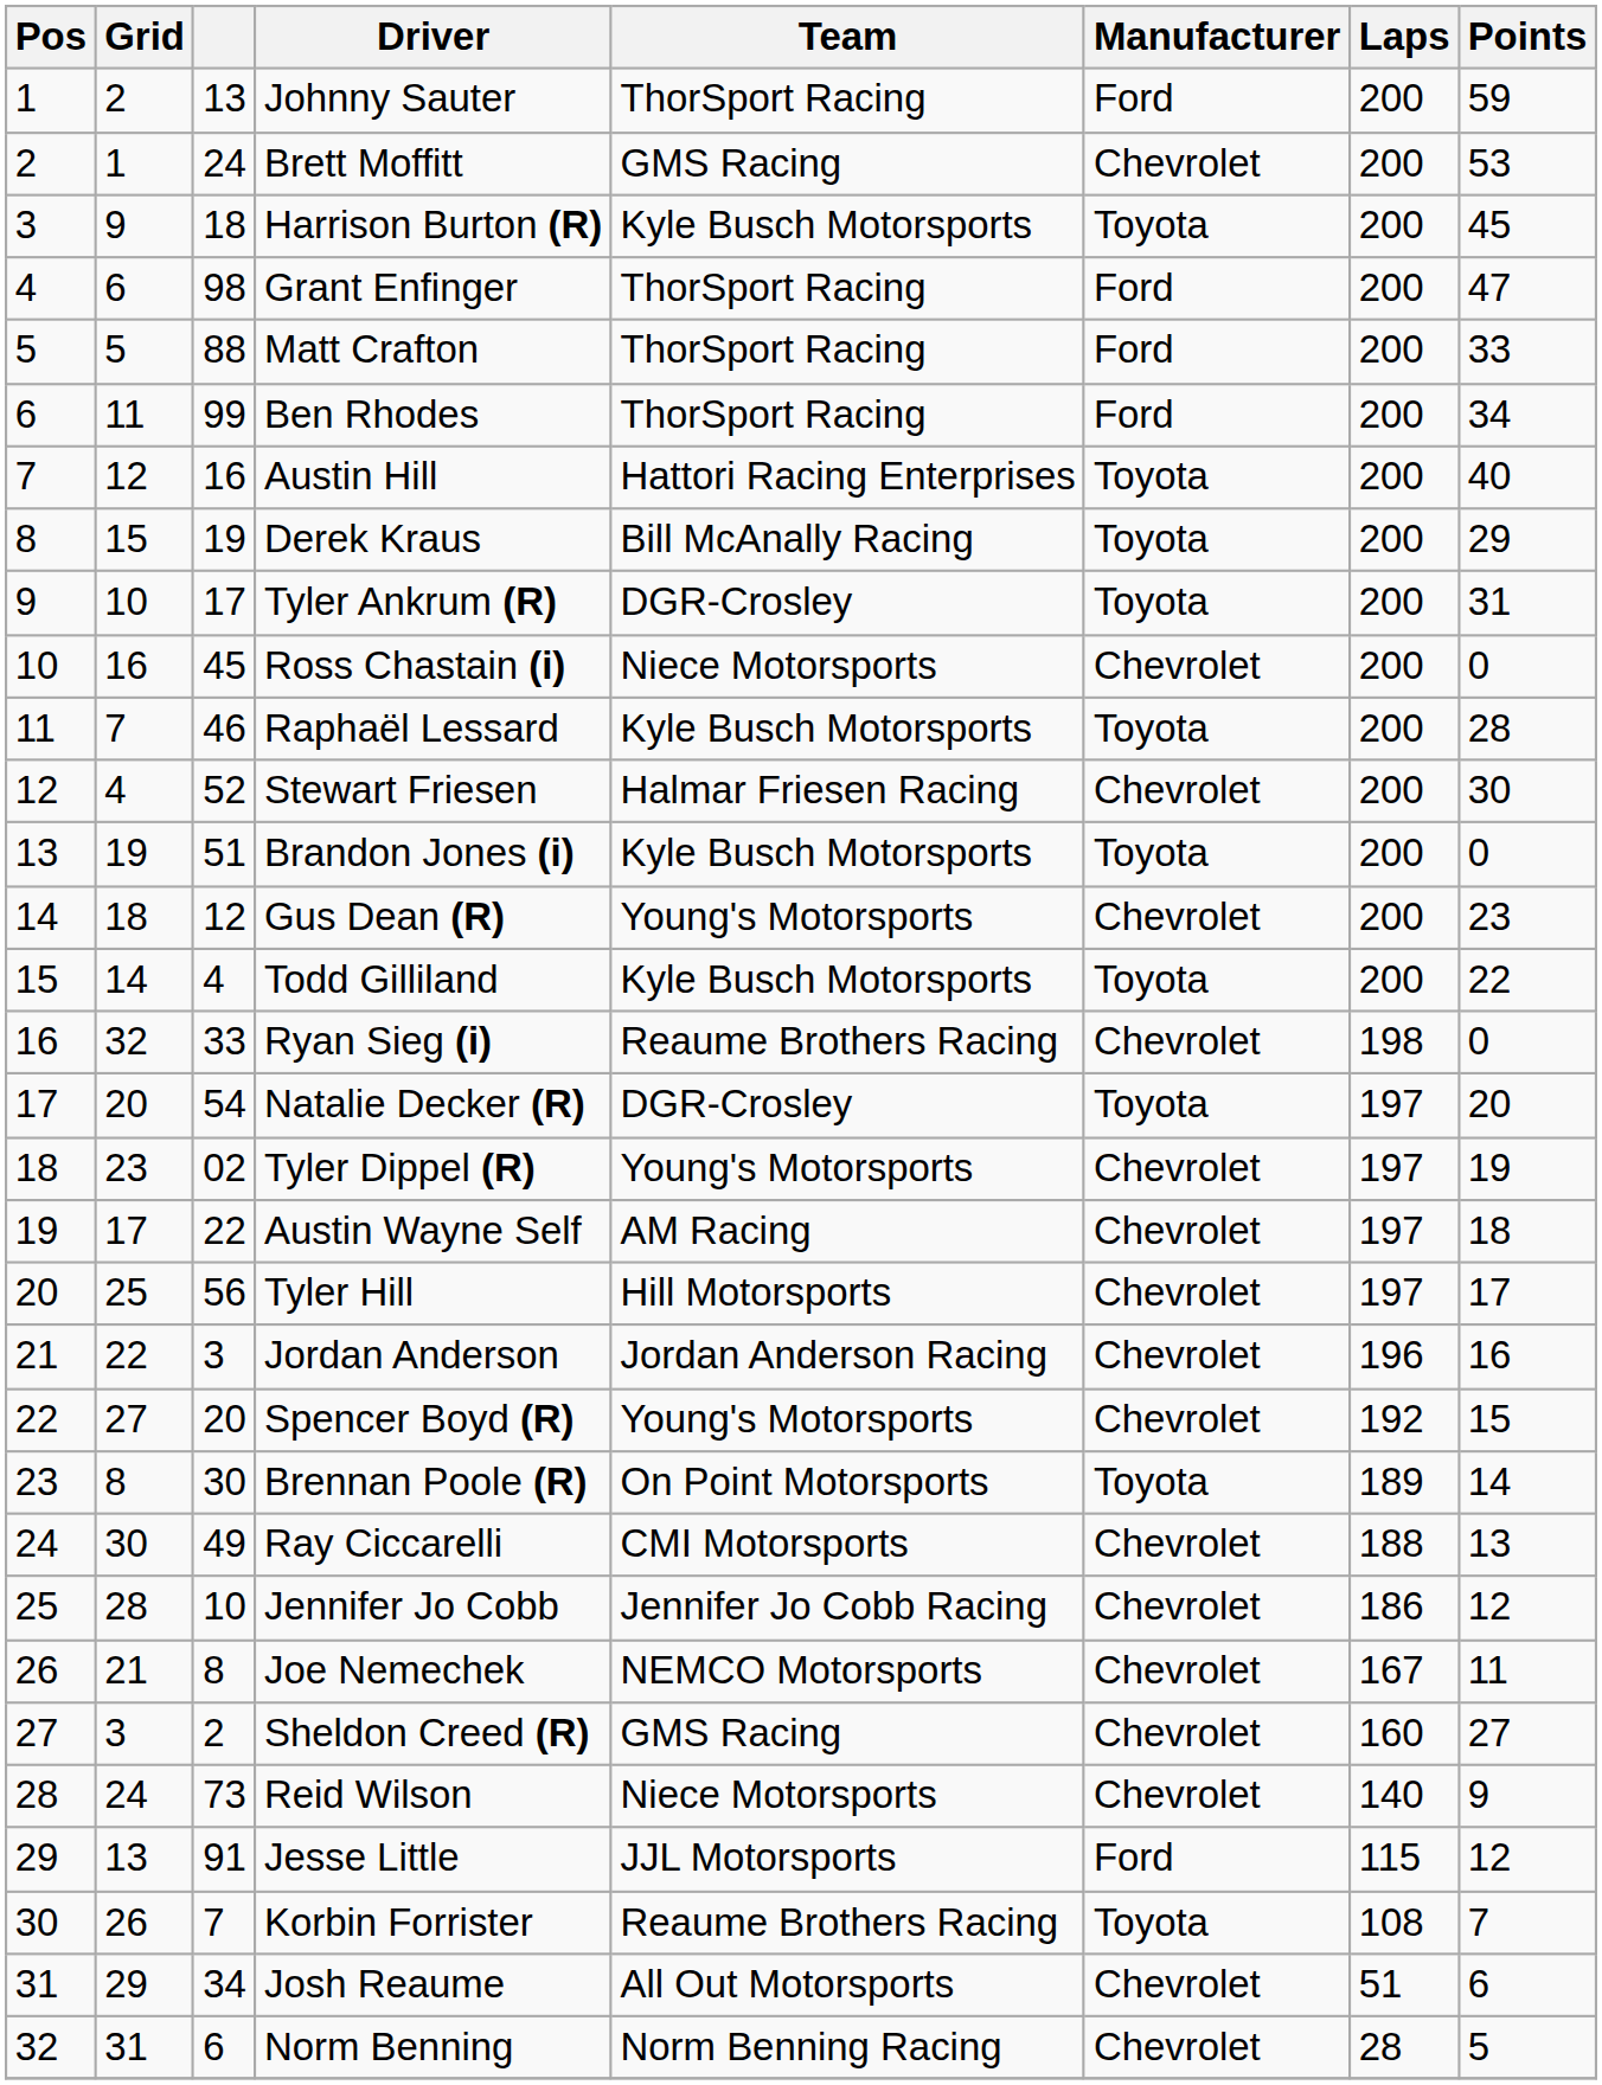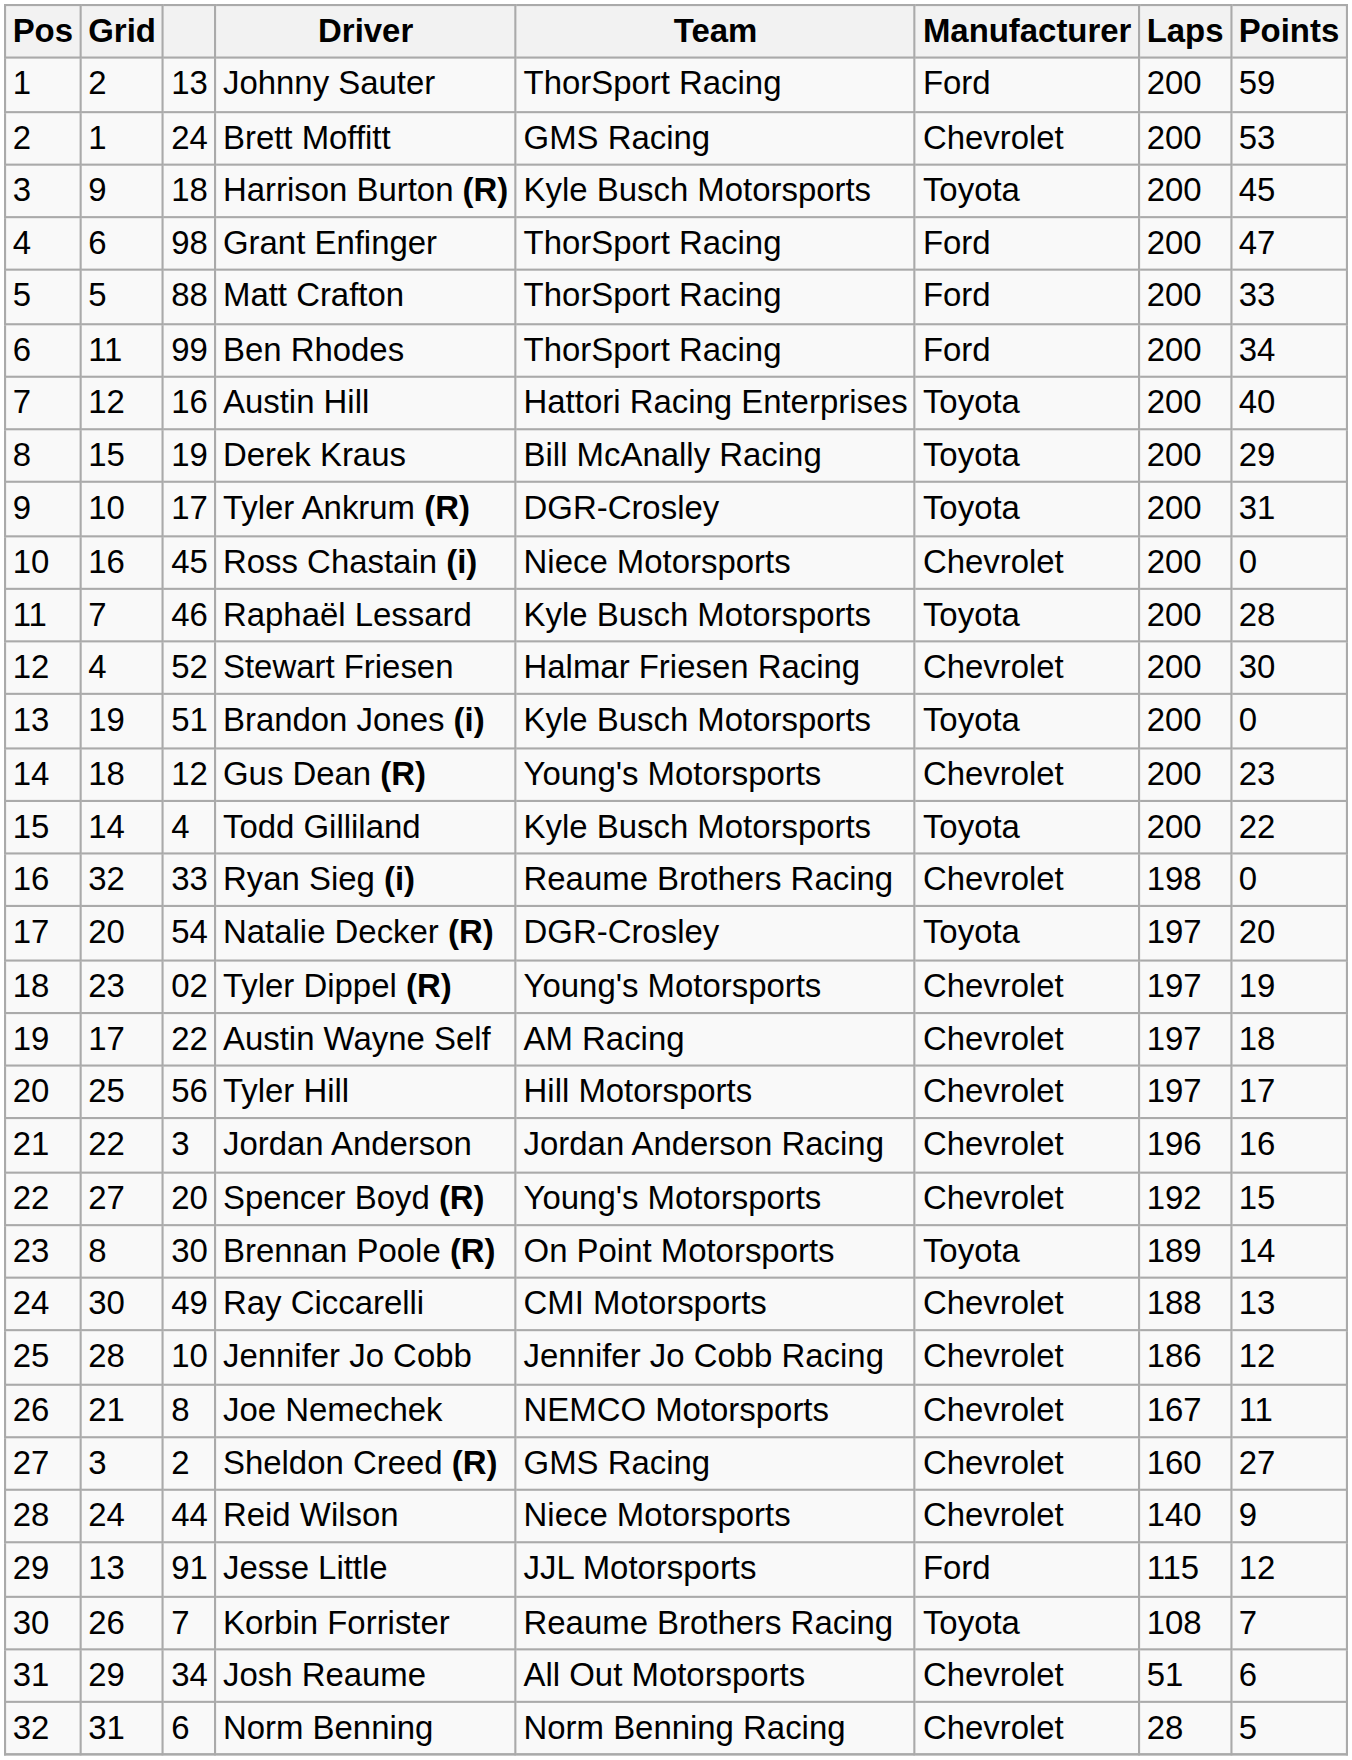 <table class="wikitable" style="font-size:98%">
 <tr>
 <th>Pos</th>
 <th>Grid</th>
 <th></th>
 <th>Driver</th>
 <th>Team</th>
 <th>Manufacturer</th>
 <th>Laps</th>
 <th>Points</th>
 </tr>
 <tr>
 <td>1</td>
 <td>2</td>
 <td>13</td>
 <td>Johnny Sauter</td>
 <td>ThorSport Racing</td>
 <td>Ford</td>
 <td>200</td>
 <td>59</td>
 </tr>
 <tr>
 <td>2</td>
 <td>1</td>
 <td>24</td>
 <td>Brett Moffitt</td>
 <td>GMS Racing</td>
 <td>Chevrolet</td>
 <td>200</td>
 <td>53</td>
 </tr>
 <tr>
 <td>3</td>
 <td>9</td>
 <td>18</td>
 <td>Harrison Burton <strong>(R)</strong></td>
 <td>Kyle Busch Motorsports</td>
 <td>Toyota</td>
 <td>200</td>
 <td>45</td>
 </tr>
 <tr>
 <td>4</td>
 <td>6</td>
 <td>98</td>
 <td>Grant Enfinger</td>
 <td>ThorSport Racing</td>
 <td>Ford</td>
 <td>200</td>
 <td>47</td>
 </tr>
 <tr>
 <td>5</td>
 <td>5</td>
 <td>88</td>
 <td>Matt Crafton</td>
 <td>ThorSport Racing</td>
 <td>Ford</td>
 <td>200</td>
 <td>33</td>
 </tr>
 <tr>
 <td>6</td>
 <td>11</td>
 <td>99</td>
 <td>Ben Rhodes</td>
 <td>ThorSport Racing</td>
 <td>Ford</td>
 <td>200</td>
 <td>34</td>
 </tr>
 <tr>
 <td>7</td>
 <td>12</td>
 <td>16</td>
 <td>Austin Hill</td>
 <td>Hattori Racing Enterprises</td>
 <td>Toyota</td>
 <td>200</td>
 <td>40</td>
 </tr>
 <tr>
 <td>8</td>
 <td>15</td>
 <td>19</td>
 <td>Derek Kraus</td>
 <td>Bill McAnally Racing</td>
 <td>Toyota</td>
 <td>200</td>
 <td>29</td>
 </tr>
 <tr>
 <td>9</td>
 <td>10</td>
 <td>17</td>
 <td>Tyler Ankrum <strong>(R)</strong></td>
 <td>DGR-Crosley</td>
 <td>Toyota</td>
 <td>200</td>
 <td>31</td>
 </tr>
 <tr>
 <td>10</td>
 <td>16</td>
 <td>45</td>
 <td>Ross Chastain <strong>(i)</strong></td>
 <td>Niece Motorsports</td>
 <td>Chevrolet</td>
 <td>200</td>
 <td>0</td>
 </tr>
 <tr>
 <td>11</td>
 <td>7</td>
 <td>46</td>
 <td>Raphaël Lessard</td>
 <td>Kyle Busch Motorsports</td>
 <td>Toyota</td>
 <td>200</td>
 <td>28</td>
 </tr>
 <tr>
 <td>12</td>
 <td>4</td>
 <td>52</td>
 <td>Stewart Friesen</td>
 <td>Halmar Friesen Racing</td>
 <td>Chevrolet</td>
 <td>200</td>
 <td>30</td>
 </tr>
 <tr>
 <td>13</td>
 <td>19</td>
 <td>51</td>
 <td>Brandon Jones <strong>(i)</strong></td>
 <td>Kyle Busch Motorsports</td>
 <td>Toyota</td>
 <td>200</td>
 <td>0</td>
 </tr>
 <tr>
 <td>14</td>
 <td>18</td>
 <td>12</td>
 <td>Gus Dean <strong>(R)</strong></td>
 <td>Young's Motorsports</td>
 <td>Chevrolet</td>
 <td>200</td>
 <td>23</td>
 </tr>
 <tr>
 <td>15</td>
 <td>14</td>
 <td>4</td>
 <td>Todd Gilliland</td>
 <td>Kyle Busch Motorsports</td>
 <td>Toyota</td>
 <td>200</td>
 <td>22</td>
 </tr>
 <tr>
 <td>16</td>
 <td>32</td>
 <td>33</td>
 <td>Ryan Sieg <strong>(i)</strong></td>
 <td>Reaume Brothers Racing</td>
 <td>Chevrolet</td>
 <td>198</td>
 <td>0</td>
 </tr>
 <tr>
 <td>17</td>
 <td>20</td>
 <td>54</td>
 <td>Natalie Decker <strong>(R)</strong></td>
 <td>DGR-Crosley</td>
 <td>Toyota</td>
 <td>197</td>
 <td>20</td>
 </tr>
 <tr>
 <td>18</td>
 <td>23</td>
 <td>02</td>
 <td>Tyler Dippel <strong>(R)</strong></td>
 <td>Young's Motorsports</td>
 <td>Chevrolet</td>
 <td>197</td>
 <td>19</td>
 </tr>
 <tr>
 <td>19</td>
 <td>17</td>
 <td>22</td>
 <td>Austin Wayne Self</td>
 <td>AM Racing</td>
 <td>Chevrolet</td>
 <td>197</td>
 <td>18</td>
 </tr>
 <tr>
 <td>20</td>
 <td>25</td>
 <td>56</td>
 <td>Tyler Hill</td>
 <td>Hill Motorsports</td>
 <td>Chevrolet</td>
 <td>197</td>
 <td>17</td>
 </tr>
 <tr>
 <td>21</td>
 <td>22</td>
 <td>3</td>
 <td>Jordan Anderson</td>
 <td>Jordan Anderson Racing</td>
 <td>Chevrolet</td>
 <td>196</td>
 <td>16</td>
 </tr>
 <tr>
 <td>22</td>
 <td>27</td>
 <td>20</td>
 <td>Spencer Boyd <strong>(R)</strong></td>
 <td>Young's Motorsports</td>
 <td>Chevrolet</td>
 <td>192</td>
 <td>15</td>
 </tr>
 <tr>
 <td>23</td>
 <td>8</td>
 <td>30</td>
 <td>Brennan Poole <strong>(R)</strong></td>
 <td>On Point Motorsports</td>
 <td>Toyota</td>
 <td>189</td>
 <td>14</td>
 </tr>
 <tr>
 <td>24</td>
 <td>30</td>
 <td>49</td>
 <td>Ray Ciccarelli</td>
 <td>CMI Motorsports</td>
 <td>Chevrolet</td>
 <td>188</td>
 <td>13</td>
 </tr>
 <tr>
 <td>25</td>
 <td>28</td>
 <td>10</td>
 <td>Jennifer Jo Cobb</td>
 <td>Jennifer Jo Cobb Racing</td>
 <td>Chevrolet</td>
 <td>186</td>
 <td>12</td>
 </tr>
 <tr>
 <td>26</td>
 <td>21</td>
 <td>8</td>
 <td>Joe Nemechek</td>
 <td>NEMCO Motorsports</td>
 <td>Chevrolet</td>
 <td>167</td>
 <td>11</td>
 </tr>
 <tr>
 <td>27</td>
 <td>3</td>
 <td>2</td>
 <td>Sheldon Creed <strong>(R)</strong></td>
 <td>GMS Racing</td>
 <td>Chevrolet</td>
 <td>160</td>
 <td>27</td>
 </tr>
 <tr>
 <td>28</td>
 <td>24</td>
-<td>73</td>
+<td>44</td>
 <td>Reid Wilson</td>
 <td>Niece Motorsports</td>
 <td>Chevrolet</td>
 <td>140</td>
 <td>9</td>
 </tr>
 <tr>
 <td>29</td>
 <td>13</td>
 <td>91</td>
 <td>Jesse Little</td>
 <td>JJL Motorsports</td>
 <td>Ford</td>
 <td>115</td>
 <td>12</td>
 </tr>
 <tr>
 <td>30</td>
 <td>26</td>
 <td>7</td>
 <td>Korbin Forrister</td>
 <td>Reaume Brothers Racing</td>
 <td>Toyota</td>
 <td>108</td>
 <td>7</td>
 </tr>
 <tr>
 <td>31</td>
 <td>29</td>
 <td>34</td>
 <td>Josh Reaume</td>
 <td>All Out Motorsports</td>
 <td>Chevrolet</td>
 <td>51</td>
 <td>6</td>
 </tr>
 <tr>
 <td>32</td>
 <td>31</td>
 <td>6</td>
 <td>Norm Benning</td>
 <td>Norm Benning Racing</td>
 <td>Chevrolet</td>
 <td>28</td>
 <td>5</td>
 </tr>
 <tr>
 </tr>
 </table>
